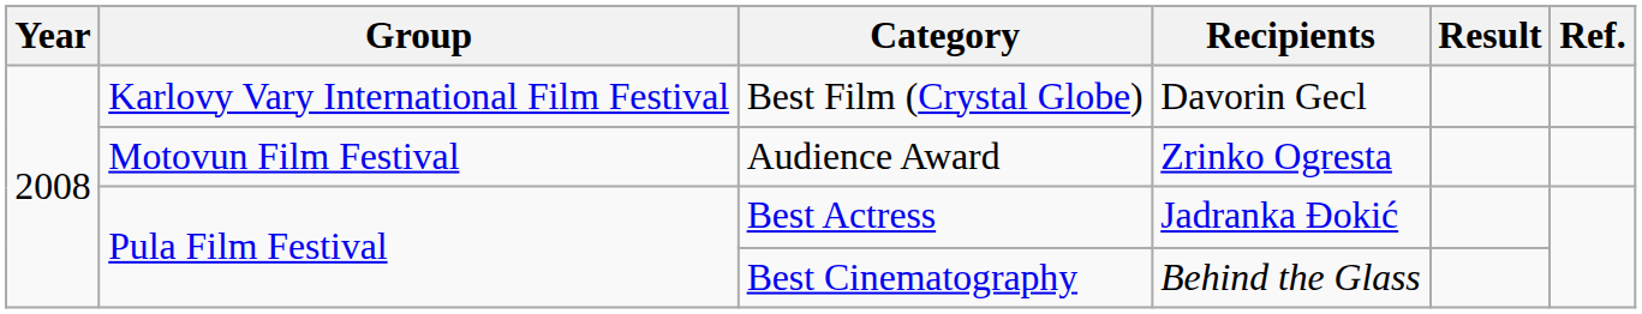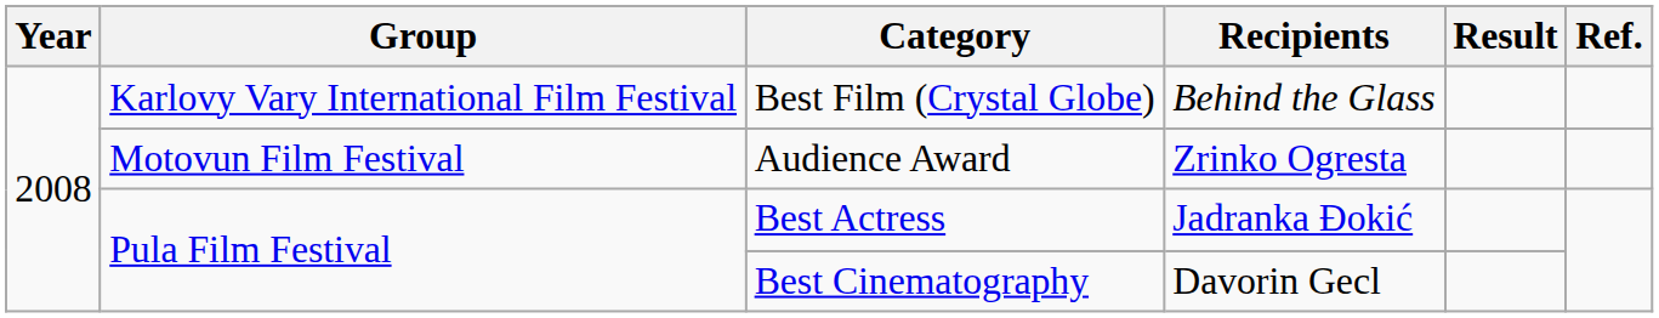 <table class="wikitable sortable">
 <tr>
 <th>Year</th>
 <th>Group</th>
 <th>Category</th>
 <th>Recipients</th>
 <th>Result</th>
 <th>Ref.</th>
 </tr>
 <tr>
 <td rowspan=4>2008</td>
 <td><a href='#'>Karlovy Vary International Film Festival</a></td>
 <td>Best Film (<a href='#'>Crystal Globe</a>)</td>
-<td>Davorin Gecl</td>
+<td><em>Behind the Glass</em></td>
 <td></td>
 <td></td>
 </tr>
 <tr>
 <td><a href='#'>Motovun Film Festival</a></td>
 <td>Audience Award</td>
 <td><a href='#'>Zrinko Ogresta</a></td>
 <td></td>
 <td></td>
 </tr>
 <tr>
 <td rowspan=2><a href='#'>Pula Film Festival</a></td>
 <td><a href='#'>Best Actress</a></td>
 <td><a href='#'>Jadranka Đokić</a></td>
 <td></td>
 <td rowspan=2></td>
 </tr>
 <tr>
 <td><a href='#'>Best Cinematography</a></td>
-<td><em>Behind the Glass</em></td>
+<td>Davorin Gecl</td>
 <td></td>
 </tr>
 </table>
